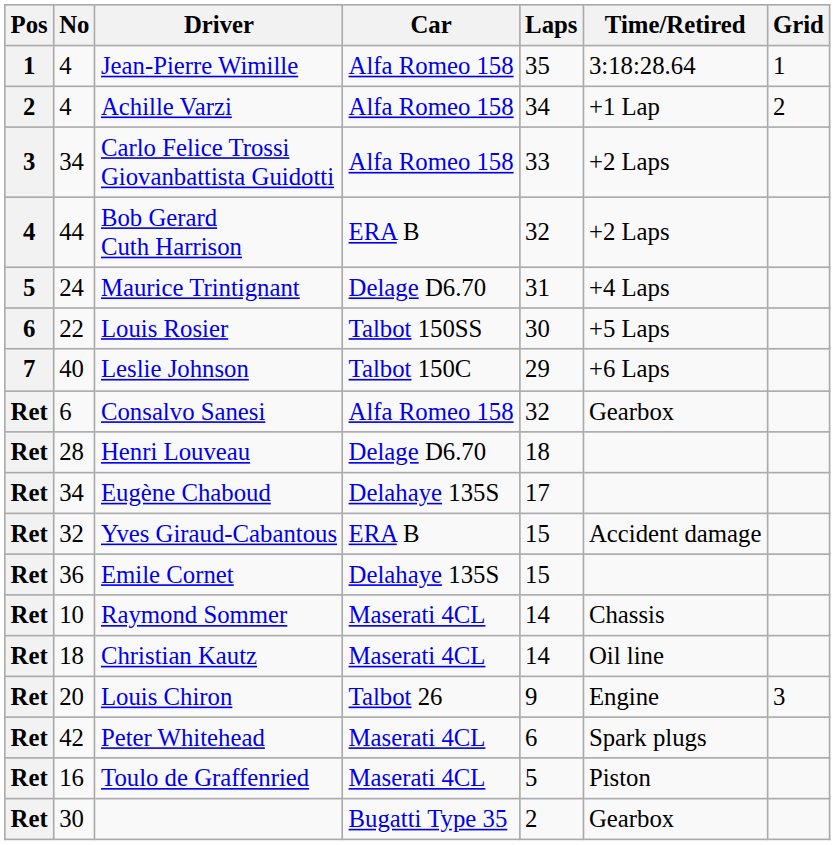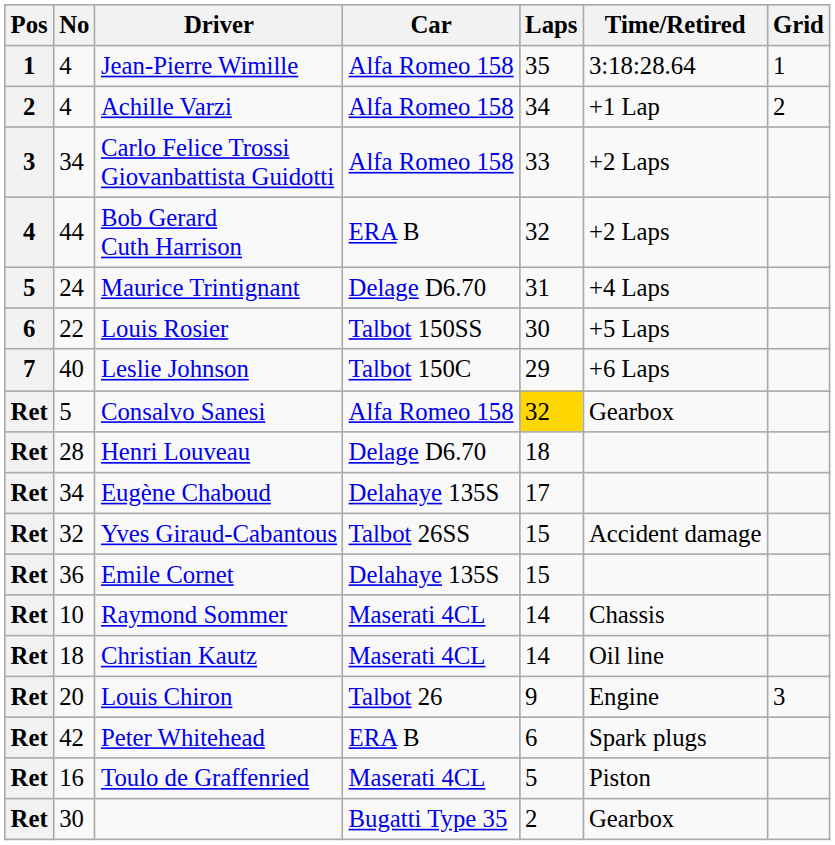 <table class="wikitable" style="font-size: 95%;">
 <tr>
 <th>Pos</th>
 <th>No</th>
 <th>Driver</th>
 <th>Car</th>
 <th>Laps</th>
 <th>Time/Retired</th>
 <th>Grid</th>
 </tr>
 <tr>
 <th>1</th>
 <td>4</td>
 <td> <a href='#'>Jean-Pierre Wimille</a></td>
 <td><a href='#'>Alfa Romeo 158</a></td>
 <td>35</td>
 <td>3:18:28.64</td>
 <td>1</td>
 </tr>
 <tr>
 <th>2</th>
 <td>4</td>
 <td> <a href='#'>Achille Varzi</a></td>
 <td><a href='#'>Alfa Romeo 158</a></td>
 <td>34</td>
 <td>+1 Lap</td>
 <td>2</td>
 </tr>
 <tr>
 <th>3</th>
 <td>34</td>
 <td> <a href='#'>Carlo Felice Trossi</a><br> <a href='#'>Giovanbattista Guidotti</a></td>
 <td><a href='#'>Alfa Romeo 158</a></td>
 <td>33</td>
 <td>+2 Laps</td>
 <td></td>
 </tr>
 <tr>
 <th>4</th>
 <td>44</td>
 <td> <a href='#'>Bob Gerard</a><br> <a href='#'>Cuth Harrison</a></td>
 <td><a href='#'>ERA</a> B</td>
 <td>32</td>
 <td>+2 Laps</td>
 <td></td>
 </tr>
 <tr>
 <th>5</th>
 <td>24</td>
 <td> <a href='#'>Maurice Trintignant</a></td>
 <td><a href='#'>Delage</a> D6.70</td>
 <td>31</td>
 <td>+4 Laps</td>
 <td></td>
 </tr>
 <tr>
 <th>6</th>
 <td>22</td>
 <td> <a href='#'>Louis Rosier</a></td>
 <td><a href='#'>Talbot</a> 150SS</td>
 <td>30</td>
 <td>+5 Laps</td>
 <td></td>
 </tr>
 <tr>
 <th>7</th>
 <td>40</td>
 <td> <a href='#'>Leslie Johnson</a></td>
 <td><a href='#'>Talbot</a> 150C</td>
 <td>29</td>
 <td>+6 Laps</td>
 <td></td>
 </tr>
 <tr>
 <th>Ret</th>
-<td>6</td>
+<td>5</td>
 <td> <a href='#'>Consalvo Sanesi</a></td>
 <td><a href='#'>Alfa Romeo 158</a></td>
-<td>32</td>
+<td style="background: gold;">32</td>
 <td>Gearbox</td>
 <td></td>
 </tr>
 <tr>
 <th>Ret</th>
 <td>28</td>
 <td> <a href='#'>Henri Louveau</a></td>
 <td><a href='#'>Delage</a> D6.70</td>
 <td>18</td>
 <td></td>
 <td></td>
 </tr>
 <tr>
 <th>Ret</th>
 <td>34</td>
 <td> <a href='#'>Eugène Chaboud</a></td>
 <td><a href='#'>Delahaye</a> 135S</td>
 <td>17</td>
 <td></td>
 <td></td>
 </tr>
 <tr>
 <th>Ret</th>
 <td>32</td>
 <td> <a href='#'>Yves Giraud-Cabantous</a></td>
-<td><a href='#'>ERA</a> B</td>
+<td><a href='#'>Talbot</a> 26SS</td>
 <td>15</td>
 <td>Accident damage</td>
 <td></td>
 </tr>
 <tr>
 <th>Ret</th>
 <td>36</td>
 <td> <a href='#'>Emile Cornet</a></td>
 <td><a href='#'>Delahaye</a> 135S</td>
 <td>15</td>
 <td></td>
 <td></td>
 </tr>
 <tr>
 <th>Ret</th>
 <td>10</td>
 <td> <a href='#'>Raymond Sommer</a></td>
 <td><a href='#'>Maserati 4CL</a></td>
 <td>14</td>
 <td>Chassis</td>
 <td></td>
 </tr>
 <tr>
 <th>Ret</th>
 <td>18</td>
 <td> <a href='#'>Christian Kautz</a></td>
 <td><a href='#'>Maserati 4CL</a></td>
 <td>14</td>
 <td>Oil line</td>
 <td></td>
 </tr>
 <tr>
 <th>Ret</th>
 <td>20</td>
 <td> <a href='#'>Louis Chiron</a></td>
 <td><a href='#'>Talbot</a> 26</td>
 <td>9</td>
 <td>Engine</td>
 <td>3</td>
 </tr>
 <tr>
 <th>Ret</th>
 <td>42</td>
 <td> <a href='#'>Peter Whitehead</a></td>
-<td><a href='#'>Maserati 4CL</a></td>
+<td><a href='#'>ERA</a> B</td>
 <td>6</td>
 <td>Spark plugs</td>
 <td></td>
 </tr>
 <tr>
 <th>Ret</th>
 <td>16</td>
 <td> <a href='#'>Toulo de Graffenried</a></td>
 <td><a href='#'>Maserati 4CL</a></td>
 <td>5</td>
 <td>Piston</td>
 <td></td>
 </tr>
 <tr>
 <th>Ret</th>
 <td>30</td>
 <td> </td>
 <td><a href='#'>Bugatti Type 35</a></td>
 <td>2</td>
 <td>Gearbox</td>
 <td></td>
 </tr>
 </table>
